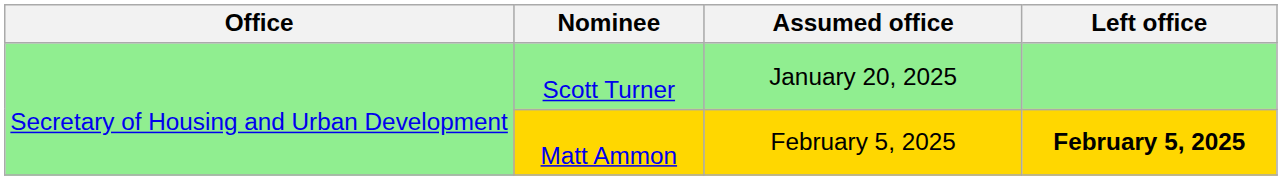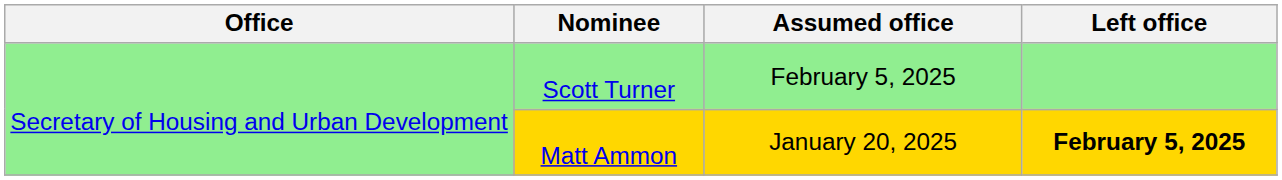 <table class="wikitable sortable" style="text-align:center">
 <tr>
 <th style="width:40%;">Office</th>
 <th style="width:15%;">Nominee</th>
 <th style="width:25%;" data-sort- type="date">Assumed office</th>
 <th style="width:20%;" data-sort- type="date">Left office</th>
 </tr>
 <tr style="background:lightgreen">
 <td rowspan="2"><br><a href='#'>Secretary of Housing and Urban Development</a></td>
 <td><br><a href='#'>Scott Turner</a></td>
-<td>January 20, 2025</td>
+<td>February 5, 2025<br></td>
 <td></td>
 </tr>
 <tr style="background:gold">
 <td><br><a href='#'>Matt Ammon</a></td>
-<td>February 5, 2025<br></td>
+<td>January 20, 2025</td>
 <td><strong>February 5, 2025</strong></td>
 </tr>
 </table>
